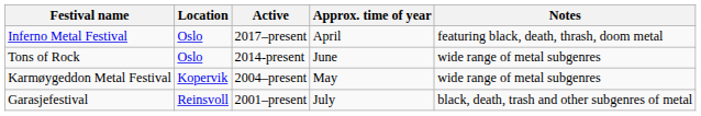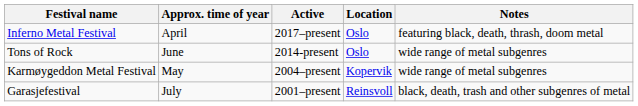 <table class="wikitable sortable">
 <tr>
 <th>Festival name</th>
+<th class="wikitable sortable">Approx. time of year</th>
+<th>Active</th>
 <th class="unsortable">Location</th>
-<th>Active</th>
-<th class="wikitable sortable">Approx. time of year</th>
 <th class="unsortable">Notes</th>
 </tr>
 <tr>
 <td><a href='#'>Inferno Metal Festival</a></td>
+<td>April</td>
+<td>2017–present</td>
 <td><a href='#'>Oslo</a></td>
-<td>2017–present</td>
-<td>April</td>
 <td>featuring black, death, thrash, doom metal</td>
 </tr>
 <tr>
 <td>Tons of Rock</td>
+<td>June</td>
+<td>2014-present</td>
 <td><a href='#'>Oslo</a></td>
-<td>2014-present</td>
-<td>June</td>
 <td>wide range of metal subgenres</td>
 </tr>
 <tr>
 <td>Karmøygeddon Metal Festival</td>
+<td>May</td>
+<td>2004–present</td>
 <td><a href='#'>Kopervik</a></td>
-<td>2004–present</td>
-<td>May</td>
 <td>wide range of metal subgenres</td>
 </tr>
 <tr>
 <td>Garasjefestival</td>
+<td>July</td>
+<td>2001–present</td>
 <td><a href='#'>Reinsvoll</a></td>
-<td>2001–present</td>
-<td>July</td>
 <td>black, death, trash and other subgenres of metal</td>
 </tr>
 </table>
